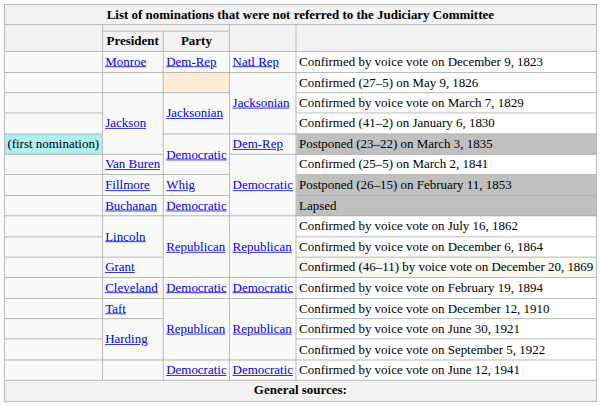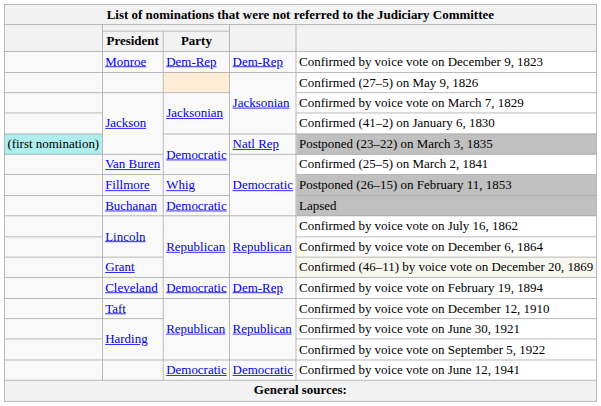 <table class="wikitable sortable">
 <tr>
 <th colspan=5>List of nominations that were not referred to the Judiciary Committee</th>
 </tr>
 <tr>
 <th rowspan=2></th>
 <th colspan=2></th>
 <th rowspan=2></th>
 <th rowspan=2></th>
 </tr>
 <tr>
 <th>President</th>
 <th>Party</th>
 </tr>
 <tr>
 <td></td>
 <td><a href='#'>Monroe</a></td>
 <td><a href='#'>Dem-Rep</a></td>
-<td><a href='#'>Natl Rep</a></td>
+<td><a href='#'>Dem-Rep</a></td>
 <td data-sort-value="Confirmed" bgcolor="#ffffff">Confirmed by voice vote on December 9, 1823</td>
 </tr>
 <tr>
 <td></td>
 <td></td>
 <td style="background: #ffecd7"></td>
 <td rowspan=3 ><a href='#'>Jacksonian</a></td>
 <td data-sort-value="Confirmed" bgcolor="#ffffff">Confirmed (27–5) on May 9, 1826</td>
 </tr>
 <tr>
 <td></td>
 <td rowspan=3><a href='#'>Jackson</a></td>
 <td rowspan=2 ><a href='#'>Jacksonian</a></td>
 <td data-sort-value="Confirmed" bgcolor="#ffffff">Confirmed by voice vote on March 7, 1829</td>
 </tr>
 <tr>
 <td></td>
 <td data-sort-value="Confirmed" bgcolor="#ffffff">Confirmed (41–2) on January 6, 1830</td>
 </tr>
 <tr>
 <td style="background: paleturquoise;"> (first nomination)</td>
 <td rowspan=2 ><a href='#'>Democratic</a></td>
-<td><a href='#'>Dem-Rep</a></td>
+<td><a href='#'>Natl Rep</a></td>
 <td bgcolor="#c0c0c0">Postponed (23–22) on March 3, 1835</td>
 </tr>
 <tr>
 <td></td>
 <td><a href='#'>Van Buren</a></td>
 <td rowspan=3 ><a href='#'>Democratic</a></td>
 <td data-sort-value="Confirmed" bgcolor="#ffffff">Confirmed (25–5) on March 2, 1841</td>
 </tr>
 <tr>
 <td></td>
 <td><a href='#'>Fillmore</a></td>
 <td><a href='#'>Whig</a></td>
 <td bgcolor="#c0c0c0">Postponed (26–15) on February 11, 1853</td>
 </tr>
 <tr>
 <td></td>
 <td><a href='#'>Buchanan</a></td>
 <td><a href='#'>Democratic</a></td>
 <td bgcolor="#c0c0c0">Lapsed</td>
 </tr>
 <tr>
 <td></td>
 <td rowspan=2><a href='#'>Lincoln</a></td>
 <td rowspan=3 ><a href='#'>Republican</a></td>
 <td rowspan=3 ><a href='#'>Republican</a></td>
 <td data-sort-value="Confirmed" bgcolor="#ffffff">Confirmed by voice vote on July 16, 1862</td>
 </tr>
 <tr>
 <td></td>
 <td data-sort-value="Confirmed" bgcolor="#ffffff">Confirmed by voice vote on December 6, 1864</td>
 </tr>
 <tr>
 <td></td>
 <td><a href='#'>Grant</a></td>
 <td data-sort-value="Died" bgcolor="#f8f8f1">Confirmed (46–11) by voice vote on December 20, 1869</td>
 </tr>
 <tr>
 <td></td>
 <td><a href='#'>Cleveland</a></td>
 <td><a href='#'>Democratic</a></td>
-<td><a href='#'>Democratic</a></td>
+<td><a href='#'>Dem-Rep</a></td>
 <td data-sort-value="Confirmed" bgcolor="#ffffff">Confirmed by voice vote on February 19, 1894</td>
 </tr>
 <tr>
 <td></td>
 <td><a href='#'>Taft</a></td>
 <td rowspan=3 ><a href='#'>Republican</a></td>
 <td rowspan=3 ><a href='#'>Republican</a></td>
 <td bgcolor="#ffffff">Confirmed by voice vote on December 12, 1910</td>
 </tr>
 <tr>
 <td></td>
 <td rowspan=2><a href='#'>Harding</a></td>
 <td data-sort-value="Confirmed" bgcolor="#ffffff">Confirmed by voice vote on June 30, 1921</td>
 </tr>
 <tr>
 <td></td>
 <td data-sort-value="Confirmed" bgcolor="#ffffff">Confirmed by voice vote on September 5, 1922</td>
 </tr>
 <tr>
 <td></td>
 <td></td>
 <td><a href='#'>Democratic</a></td>
 <td><a href='#'>Democratic</a></td>
 <td data-sort-value="Confirmed" bgcolor="#ffffff">Confirmed by voice vote on June 12, 1941</td>
 </tr>
 <tr>
 <th colspan=20>General sources:</th>
 </tr>
 </table>
